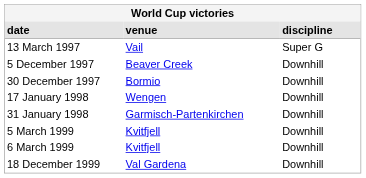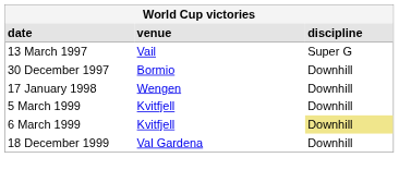 <table cellspacing="0" cellpadding="3" style="border:1px solid #AAAAAA;font-size:90%">
 <tr bgcolor="#F4F4F4">
 <th colspan="3">World Cup victories</th>
 </tr>
 <tr bgcolor="#E4E4E4">
 <th style="border-bottom:1px solid #AAAAAA" width=150 align="left">date</th>
 <th style="border-bottom:1px solid #AAAAAA" width=200 align="left">venue</th>
 <th style="border-bottom:1px solid #AAAAAA" width=100 align="left">discipline</th>
 </tr>
 <tr align="left">
 <td>13 March 1997</td>
 <td><a href='#'>Vail</a></td>
 <td>Super G</td>
 </tr>
 <tr align="left">
-<td>5 December 1997</td>
-<td><a href='#'>Beaver Creek</a></td>
-<td>Downhill</td>
-</tr>
-<tr align="left">
 <td>30 December 1997</td>
 <td><a href='#'>Bormio</a></td>
 <td>Downhill</td>
 </tr>
 <tr align="left">
 <td>17 January 1998</td>
 <td><a href='#'>Wengen</a></td>
 <td>Downhill</td>
 </tr>
 <tr align="left">
-<td>31 January 1998</td>
-<td><a href='#'>Garmisch-Partenkirchen</a></td>
-<td>Downhill</td>
-</tr>
-<tr align="left">
 <td>5 March 1999</td>
 <td><a href='#'>Kvitfjell</a></td>
 <td>Downhill</td>
 </tr>
 <tr align="left">
 <td>6 March 1999</td>
 <td><a href='#'>Kvitfjell</a></td>
-<td>Downhill</td>
+<td style="background: khaki;">Downhill</td>
 </tr>
 <tr align="left">
 <td>18 December 1999</td>
 <td><a href='#'>Val Gardena</a></td>
 <td>Downhill</td>
 </tr>
 </table>
